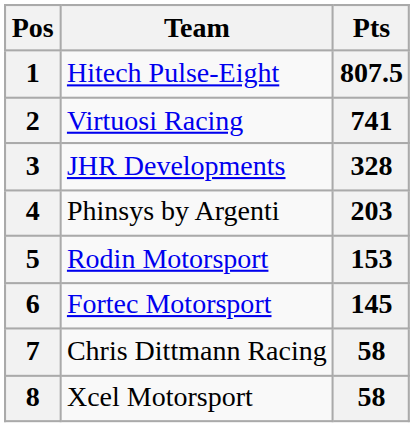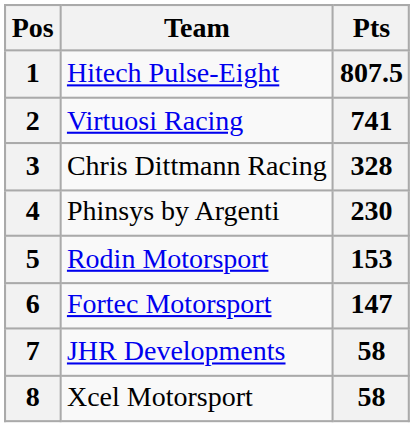 <table class="wikitable" style="font-size: 85%">
 <tr>
 <th>Pos</th>
 <th>Team</th>
 <th>Pts</th>
 </tr>
 <tr>
 <th>1</th>
 <td> <a href='#'>Hitech Pulse-Eight</a></td>
 <th>807.5</th>
 </tr>
 <tr>
 <th>2</th>
 <td> <a href='#'>Virtuosi Racing</a></td>
 <th>741</th>
 </tr>
 <tr>
 <th>3</th>
-<td> <a href='#'>JHR Developments</a></td>
+<td> Chris Dittmann Racing</td>
 <th>328</th>
 </tr>
 <tr>
 <th>4</th>
 <td> Phinsys by Argenti</td>
-<th>203</th>
+<th>230</th>
 </tr>
 <tr>
 <th>5</th>
 <td> <a href='#'>Rodin Motorsport</a></td>
 <th>153</th>
 </tr>
 <tr>
 <th>6</th>
 <td> <a href='#'>Fortec Motorsport</a></td>
-<th>145</th>
+<th>147</th>
 </tr>
 <tr>
 <th>7</th>
-<td> Chris Dittmann Racing</td>
+<td> <a href='#'>JHR Developments</a></td>
 <th>58</th>
 </tr>
 <tr>
 <th>8</th>
 <td> Xcel Motorsport</td>
 <th>58</th>
 </tr>
 </table>
